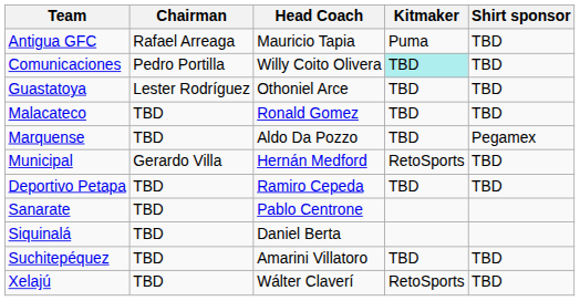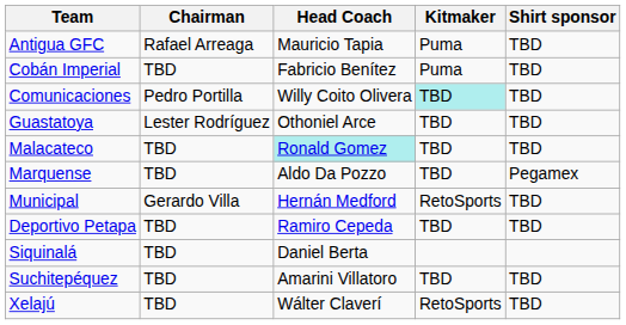 <table class="wikitable sortable" style="text-align: left;">
 <tr>
 <th>Team</th>
 <th>Chairman</th>
 <th>Head Coach</th>
 <th>Kitmaker</th>
 <th>Shirt sponsor</th>
 </tr>
 <tr>
 <td><a href='#'>Antigua GFC</a></td>
 <td> Rafael Arreaga</td>
 <td> Mauricio Tapia</td>
+<td>Puma</td>
+<td>TBD</td>
+</tr>
+<tr>
+<td><a href='#'>Cobán Imperial</a></td>
+<td> TBD</td>
+<td> Fabricio Benítez</td>
 <td>Puma</td>
 <td>TBD</td>
 </tr>
 <tr>
 <td><a href='#'>Comunicaciones</a></td>
 <td> Pedro Portilla</td>
 <td> Willy Coito Olivera</td>
 <td style="background: paleturquoise;">TBD</td>
 <td>TBD</td>
 </tr>
 <tr>
 <td><a href='#'>Guastatoya</a></td>
 <td> Lester Rodríguez</td>
 <td> Othoniel Arce</td>
 <td>TBD</td>
 <td>TBD</td>
 </tr>
 <tr>
 <td><a href='#'>Malacateco</a></td>
 <td> TBD</td>
-<td> <a href='#'>Ronald Gomez</a></td>
+<td style="background: paleturquoise;"> <a href='#'>Ronald Gomez</a></td>
 <td>TBD</td>
 <td>TBD</td>
 </tr>
 <tr>
 <td><a href='#'>Marquense</a></td>
 <td> TBD</td>
 <td> Aldo Da Pozzo</td>
 <td>TBD</td>
 <td>Pegamex</td>
 </tr>
 <tr>
 <td><a href='#'>Municipal</a></td>
 <td> Gerardo Villa</td>
 <td> <a href='#'>Hernán Medford</a></td>
 <td>RetoSports</td>
 <td>TBD</td>
 </tr>
 <tr>
 <td><a href='#'>Deportivo Petapa</a></td>
 <td> TBD</td>
 <td> <a href='#'>Ramiro Cepeda</a></td>
 <td>TBD</td>
 <td>TBD</td>
 </tr>
 <tr>
-<td><a href='#'>Sanarate</a></td>
-<td> TBD</td>
-<td> <a href='#'>Pablo Centrone</a></td>
-<td></td>
-<td></td>
-</tr>
-<tr>
 <td><a href='#'>Siquinalá</a></td>
 <td> TBD</td>
 <td> Daniel Berta</td>
 <td></td>
 <td></td>
 </tr>
 <tr>
 <td><a href='#'>Suchitepéquez</a></td>
 <td> TBD</td>
 <td> Amarini Villatoro</td>
 <td>TBD</td>
 <td>TBD</td>
 </tr>
 <tr>
 <td><a href='#'>Xelajú</a></td>
 <td> TBD</td>
 <td> Wálter Claverí</td>
 <td>RetoSports</td>
 <td>TBD</td>
 </tr>
 </table>
